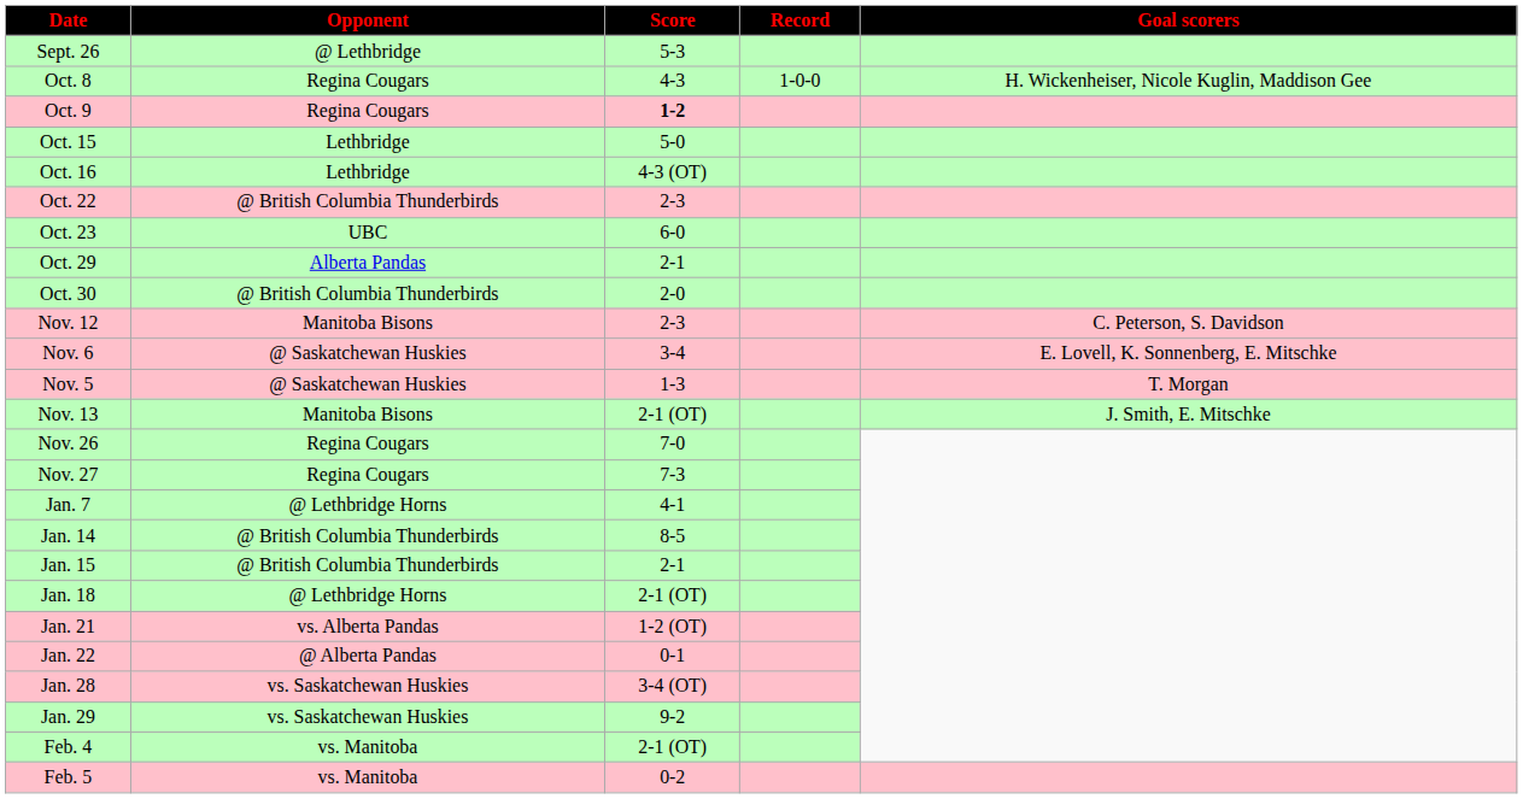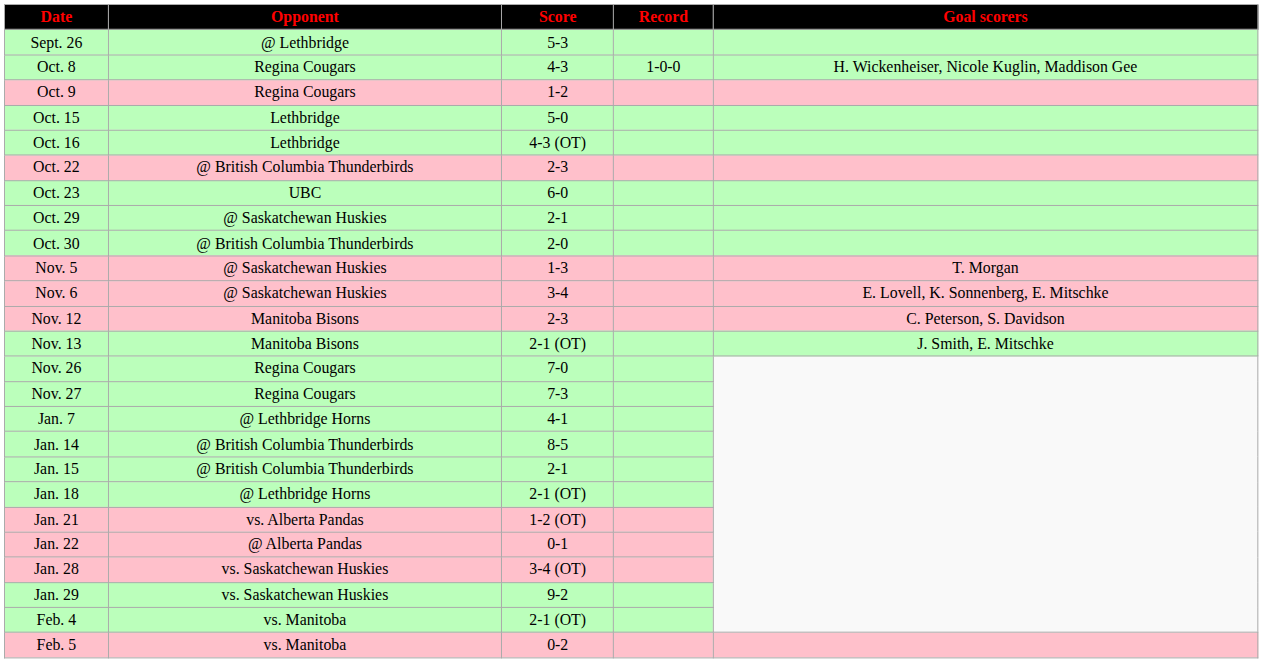 <table class="wikitable" width="80%">
 <tr align="center"  style=" background:black; color:red;">
 <td><strong>Date</strong></td>
 <td><strong>Opponent</strong></td>
 <td><strong>Score</strong></td>
 <td><strong>Record</strong></td>
 <td><strong>Goal scorers</strong></td>
 </tr>
 <tr align="center" bgcolor="bbffbb">
 <td>Sept. 26</td>
 <td>@ Lethbridge</td>
 <td>5-3</td>
 <td></td>
 <td></td>
 </tr>
 <tr align="center" bgcolor="bbffbb">
 <td>Oct. 8</td>
 <td>Regina Cougars</td>
 <td>4-3</td>
 <td>1-0-0</td>
 <td>H. Wickenheiser, Nicole Kuglin, Maddison Gee</td>
 </tr>
 <tr align="center" bgcolor="pink">
 <td>Oct. 9</td>
 <td>Regina Cougars</td>
-<td><strong>1-2</strong></td>
+<td>1-2</td>
 <td></td>
 <td></td>
 </tr>
 <tr align="center" bgcolor="bbffbb">
 <td>Oct. 15</td>
 <td>Lethbridge</td>
 <td>5-0</td>
 <td></td>
 <td></td>
 </tr>
 <tr align="center" bgcolor="bbffbb">
 <td>Oct. 16</td>
 <td>Lethbridge</td>
 <td>4-3 (OT)</td>
 <td></td>
 <td></td>
 </tr>
 <tr align="center" bgcolor="pink">
 <td>Oct. 22</td>
 <td>@ British Columbia Thunderbirds</td>
 <td>2-3</td>
 <td></td>
 <td></td>
 </tr>
 <tr align="center" bgcolor="bbffbb">
 <td>Oct. 23</td>
 <td>UBC</td>
 <td>6-0</td>
 <td></td>
 <td></td>
 </tr>
 <tr align="center" bgcolor="bbffbb">
 <td>Oct. 29</td>
-<td><a href='#'>Alberta Pandas</a></td>
+<td>@ Saskatchewan Huskies</td>
 <td>2-1</td>
 <td></td>
 <td></td>
 </tr>
 <tr align="center" bgcolor="bbffbb">
 <td>Oct. 30</td>
 <td>@ British Columbia Thunderbirds</td>
 <td>2-0</td>
 <td></td>
 <td></td>
 </tr>
 <tr align="center" bgcolor="pink">
-<td>Nov. 12</td>
-<td>Manitoba Bisons</td>
-<td>2-3</td>
+<td>Nov. 5</td>
+<td>@ Saskatchewan Huskies</td>
+<td>1-3</td>
 <td></td>
-<td>C. Peterson, S. Davidson</td>
+<td>T. Morgan</td>
 </tr>
 <tr align="center" bgcolor="pink">
 <td>Nov. 6</td>
 <td>@ Saskatchewan Huskies</td>
 <td>3-4</td>
 <td></td>
 <td>E. Lovell, K. Sonnenberg, E. Mitschke </td>
 </tr>
 <tr align="center" bgcolor="pink">
-<td>Nov. 5</td>
-<td>@ Saskatchewan Huskies</td>
-<td>1-3</td>
+<td>Nov. 12</td>
+<td>Manitoba Bisons</td>
+<td>2-3</td>
 <td></td>
-<td>T. Morgan</td>
+<td>C. Peterson, S. Davidson</td>
 </tr>
 <tr align="center" bgcolor="bbffbb">
 <td>Nov. 13</td>
 <td>Manitoba Bisons</td>
 <td>2-1 (OT)</td>
 <td></td>
 <td>J. Smith, E. Mitschke</td>
 </tr>
 <tr align="center" bgcolor="bbffbb">
 <td>Nov. 26</td>
 <td>Regina Cougars</td>
 <td>7-0</td>
 <td></td>
 </tr>
 <tr align="center" bgcolor="bbffbb">
 <td>Nov. 27</td>
 <td>Regina Cougars</td>
 <td>7-3</td>
 <td></td>
 </tr>
 <tr align="center" bgcolor="bbffbb">
 <td>Jan. 7</td>
 <td>@ Lethbridge Horns</td>
 <td>4-1</td>
 <td></td>
 </tr>
 <tr align="center" bgcolor="bbffbb">
 <td>Jan. 14</td>
 <td>@ British Columbia Thunderbirds</td>
 <td>8-5</td>
 <td></td>
 </tr>
 <tr align="center" bgcolor="bbffbb">
 <td>Jan. 15</td>
 <td>@ British Columbia Thunderbirds</td>
 <td>2-1</td>
 <td></td>
 </tr>
 <tr align="center" bgcolor="bbffbb">
 <td>Jan. 18</td>
 <td>@ Lethbridge Horns</td>
 <td>2-1 (OT)</td>
 <td></td>
 </tr>
 <tr align="center" bgcolor="pink">
 <td>Jan. 21</td>
 <td>vs. Alberta Pandas</td>
 <td>1-2 (OT)</td>
 <td></td>
 </tr>
 <tr align="center" bgcolor="pink">
 <td>Jan. 22</td>
 <td>@ Alberta Pandas</td>
 <td>0-1</td>
 <td></td>
 </tr>
 <tr align="center" bgcolor="pink">
 <td>Jan. 28</td>
 <td>vs. Saskatchewan Huskies</td>
 <td>3-4 (OT)</td>
 <td></td>
 </tr>
 <tr align="center" bgcolor="bbffbb">
 <td>Jan. 29</td>
 <td>vs. Saskatchewan Huskies</td>
 <td>9-2</td>
 <td></td>
 </tr>
 <tr align="center" bgcolor="bbffbb">
 <td>Feb. 4</td>
 <td>vs. Manitoba</td>
 <td>2-1 (OT)</td>
 <td></td>
 </tr>
 <tr align="center" bgcolor="pink">
 <td>Feb. 5</td>
 <td>vs. Manitoba</td>
 <td>0-2</td>
 <td></td>
 <td></td>
 </tr>
 </table>
